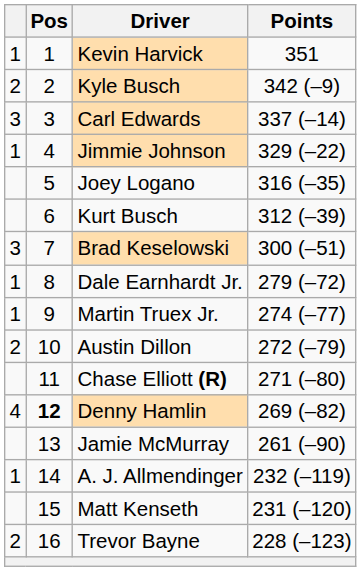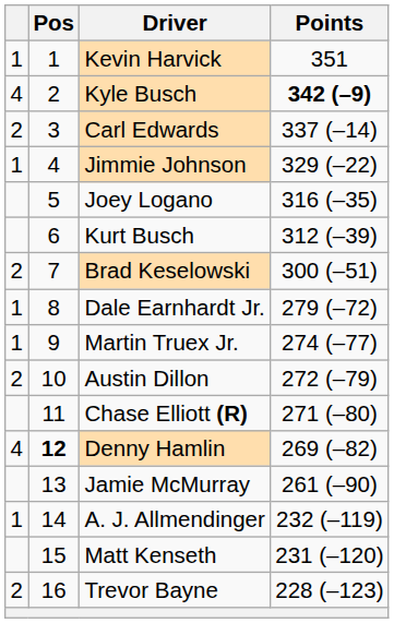 <table class="wikitable" style="font-size: 95%;">
 <tr>
 <th></th>
 <th>Pos</th>
 <th>Driver</th>
 <th>Points</th>
 </tr>
 <tr>
 <td align="left"> 1</td>
 <td style="text-align:center;">1</td>
 <td style="background:#FFDEAD;">Kevin Harvick</td>
 <td style="text-align:center;">351</td>
 </tr>
 <tr>
-<td align="left"> 2</td>
+<td align="left"> 4</td>
 <td style="text-align:center;">2</td>
 <td style="background:#FFDEAD;">Kyle Busch</td>
-<td style="text-align:center;">342 (–9)</td>
+<td style="text-align:center;"><strong>342 (–9)</strong></td>
 </tr>
 <tr>
-<td align="left"> 3</td>
+<td align="left"> 2</td>
 <td style="text-align:center;">3</td>
 <td style="background:#FFDEAD;">Carl Edwards</td>
 <td style="text-align:center;">337 (–14)</td>
 </tr>
 <tr>
 <td align="left"> 1</td>
 <td style="text-align:center;">4</td>
 <td style="background:#FFDEAD;">Jimmie Johnson</td>
 <td style="text-align:center;">329 (–22)</td>
 </tr>
 <tr>
 <td align="left"></td>
 <td style="text-align:center;">5</td>
 <td>Joey Logano</td>
 <td style="text-align:center;">316 (–35)</td>
 </tr>
 <tr>
 <td align="left"></td>
 <td style="text-align:center;">6</td>
 <td>Kurt Busch</td>
 <td style="text-align:center;">312 (–39)</td>
 </tr>
 <tr>
-<td align="left"> 3</td>
+<td align="left"> 2</td>
 <td style="text-align:center;">7</td>
 <td style="background:#FFDEAD;">Brad Keselowski</td>
 <td style="text-align:center;">300 (–51)</td>
 </tr>
 <tr>
 <td align="left"> 1</td>
 <td style="text-align:center;">8</td>
 <td>Dale Earnhardt Jr.</td>
 <td style="text-align:center;">279 (–72)</td>
 </tr>
 <tr>
 <td align="left"> 1</td>
 <td style="text-align:center;">9</td>
 <td>Martin Truex Jr.</td>
 <td style="text-align:center;">274 (–77)</td>
 </tr>
 <tr>
 <td align="left"> 2</td>
 <td style="text-align:center;">10</td>
 <td>Austin Dillon</td>
 <td style="text-align:center;">272 (–79)</td>
 </tr>
 <tr>
 <td align="left"></td>
 <td style="text-align:center;">11</td>
 <td>Chase Elliott <strong>(R)</strong></td>
 <td style="text-align:center;">271 (–80)</td>
 </tr>
 <tr>
 <td align="left"> 4</td>
 <td style="text-align:center;"><strong>12</strong></td>
 <td style="background:#FFDEAD;">Denny Hamlin</td>
 <td style="text-align:center;">269 (–82)</td>
 </tr>
 <tr>
 <td align="left"></td>
 <td style="text-align:center;">13</td>
 <td>Jamie McMurray</td>
 <td style="text-align:center;">261 (–90)</td>
 </tr>
 <tr>
 <td align="left"> 1</td>
 <td style="text-align:center;">14</td>
 <td>A. J. Allmendinger</td>
 <td style="text-align:center;">232 (–119)</td>
 </tr>
 <tr>
 <td align="left"></td>
 <td style="text-align:center;">15</td>
 <td>Matt Kenseth</td>
 <td style="text-align:center;">231 (–120)</td>
 </tr>
 <tr>
 <td align="left"> 2</td>
 <td style="text-align:center;">16</td>
 <td>Trevor Bayne</td>
 <td style="text-align:center;">228 (–123)</td>
 </tr>
 <tr>
 <th colspan="8"></th>
 </tr>
 </table>
